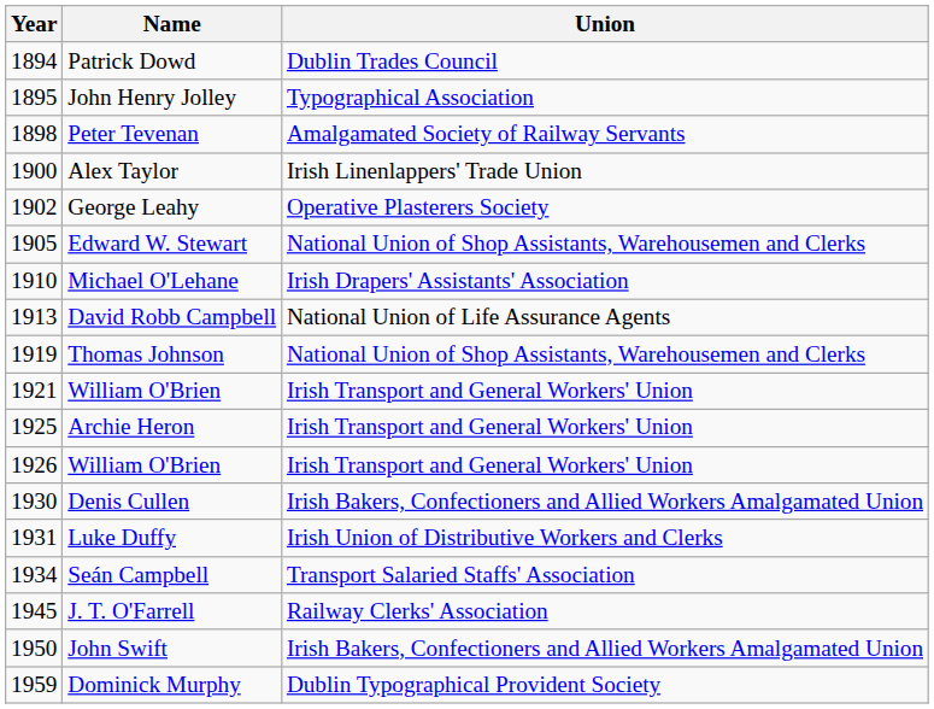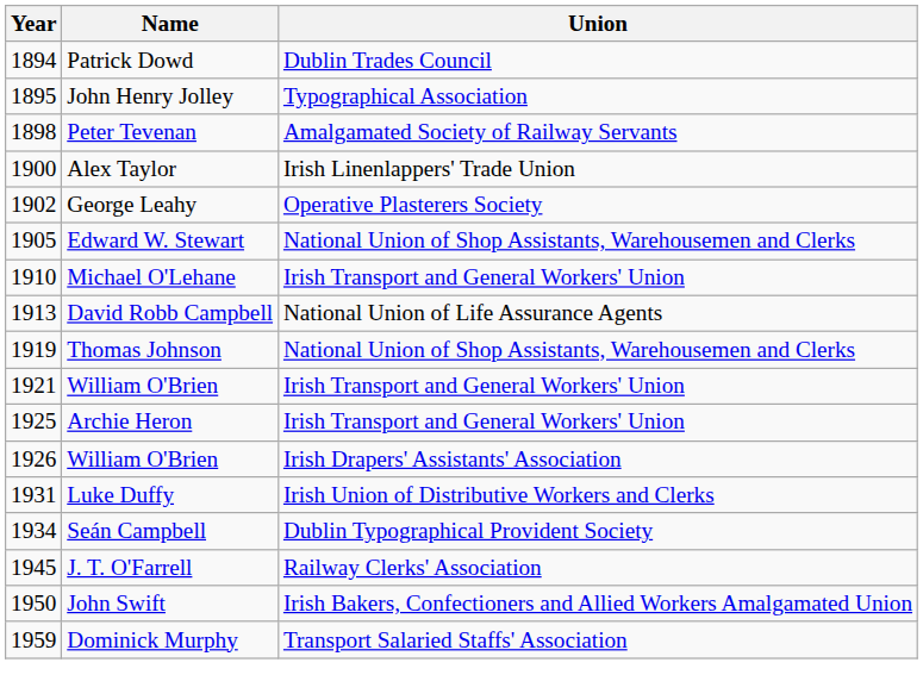 <table class="wikitable sortable">
 <tr>
 <th>Year</th>
 <th>Name</th>
 <th>Union</th>
 </tr>
 <tr>
 <td>1894</td>
 <td>Patrick Dowd</td>
 <td><a href='#'>Dublin Trades Council</a></td>
 </tr>
 <tr>
 <td>1895</td>
 <td>John Henry Jolley</td>
 <td><a href='#'>Typographical Association</a></td>
 </tr>
 <tr>
 <td>1898</td>
 <td><a href='#'>Peter Tevenan</a></td>
 <td><a href='#'>Amalgamated Society of Railway Servants</a></td>
 </tr>
 <tr>
 <td>1900</td>
 <td>Alex Taylor</td>
 <td>Irish Linenlappers' Trade Union</td>
 </tr>
 <tr>
 <td>1902</td>
 <td>George Leahy</td>
 <td><a href='#'>Operative Plasterers Society</a></td>
 </tr>
 <tr>
 <td>1905</td>
 <td><a href='#'>Edward W. Stewart</a></td>
 <td><a href='#'>National Union of Shop Assistants, Warehousemen and Clerks</a></td>
 </tr>
 <tr>
 <td>1910</td>
 <td><a href='#'>Michael O'Lehane</a></td>
-<td><a href='#'>Irish Drapers' Assistants' Association</a></td>
+<td><a href='#'>Irish Transport and General Workers' Union</a></td>
 </tr>
 <tr>
 <td>1913</td>
 <td><a href='#'>David Robb Campbell</a></td>
 <td>National Union of Life Assurance Agents</td>
 </tr>
 <tr>
 <td>1919</td>
 <td><a href='#'>Thomas Johnson</a></td>
 <td><a href='#'>National Union of Shop Assistants, Warehousemen and Clerks</a></td>
 </tr>
 <tr>
 <td>1921</td>
 <td><a href='#'>William O'Brien</a></td>
 <td><a href='#'>Irish Transport and General Workers' Union</a></td>
 </tr>
 <tr>
 <td>1925</td>
 <td><a href='#'>Archie Heron</a></td>
 <td><a href='#'>Irish Transport and General Workers' Union</a></td>
 </tr>
 <tr>
 <td>1926</td>
 <td><a href='#'>William O'Brien</a></td>
-<td><a href='#'>Irish Transport and General Workers' Union</a></td>
-</tr>
-<tr>
-<td>1930</td>
-<td><a href='#'>Denis Cullen</a></td>
-<td><a href='#'>Irish Bakers, Confectioners and Allied Workers Amalgamated Union</a></td>
+<td><a href='#'>Irish Drapers' Assistants' Association</a></td>
 </tr>
 <tr>
 <td>1931</td>
 <td><a href='#'>Luke Duffy</a></td>
 <td><a href='#'>Irish Union of Distributive Workers and Clerks</a></td>
 </tr>
 <tr>
 <td>1934</td>
 <td><a href='#'>Seán Campbell</a></td>
-<td><a href='#'>Transport Salaried Staffs' Association</a></td>
+<td><a href='#'>Dublin Typographical Provident Society</a></td>
 </tr>
 <tr>
 <td>1945</td>
 <td><a href='#'>J. T. O'Farrell</a></td>
 <td><a href='#'>Railway Clerks' Association</a></td>
 </tr>
 <tr>
 <td>1950</td>
 <td><a href='#'>John Swift</a></td>
 <td><a href='#'>Irish Bakers, Confectioners and Allied Workers Amalgamated Union</a></td>
 </tr>
 <tr>
 <td>1959</td>
 <td><a href='#'>Dominick Murphy</a></td>
-<td><a href='#'>Dublin Typographical Provident Society</a></td>
+<td><a href='#'>Transport Salaried Staffs' Association</a></td>
 </tr>
 </table>
